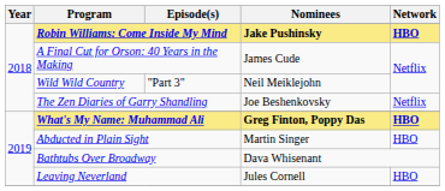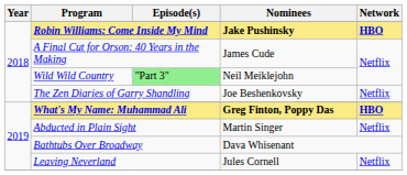 <table class="wikitable" style="width:95%">
 <tr bgcolor="#bebebe">
 <th width="5%">Year</th>
 <th width="30%">Program</th>
 <th width="25%">Episode(s)</th>
 <th width="40%">Nominees</th>
 <th width="10%">Network</th>
 </tr>
 <tr>
 <td rowspan=5 style="text-align:center"><a href='#'>2018</a><br></td>
 </tr>
 <tr style="background:#FAEB86">
 <td colspan="2"><strong><em><a href='#'>Robin Williams: Come Inside My Mind</a></em></strong></td>
 <td><strong>Jake Pushinsky</strong></td>
 <td><strong><a href='#'>HBO</a></strong></td>
 </tr>
 <tr>
 <td colspan="2"><em><a href='#'>A Final Cut for Orson: 40 Years in the Making</a></em></td>
 <td>James Cude</td>
 <td rowspan="2"><a href='#'>Netflix</a></td>
 </tr>
 <tr>
 <td><em><a href='#'>Wild Wild Country</a></em></td>
-<td>"Part 3"</td>
+<td style="background: lightgreen;">"Part 3"</td>
 <td>Neil Meiklejohn</td>
 </tr>
 <tr>
 <td colspan="2"><em><a href='#'>The Zen Diaries of Garry Shandling</a></em></td>
 <td>Joe Beshenkovsky</td>
 <td><a href='#'>Netflix</a></td>
 </tr>
 <tr>
 <td rowspan=5 style="text-align:center"><a href='#'>2019</a><br></td>
 </tr>
 <tr style="background:#FAEB86">
 <td colspan="2"><strong><em><a href='#'>What's My Name: Muhammad Ali</a></em></strong></td>
 <td><strong>Greg Finton, Poppy Das</strong></td>
 <td><strong><a href='#'>HBO</a></strong></td>
 </tr>
 <tr>
 <td colspan="2"><em><a href='#'>Abducted in Plain Sight</a></em></td>
 <td>Martin Singer</td>
-<td><a href='#'>HBO</a></td>
+<td><a href='#'>Netflix</a></td>
 </tr>
 <tr>
 <td colspan="2"><em><a href='#'>Bathtubs Over Broadway</a></em></td>
 <td colspan="2">Dava Whisenant</td>
 </tr>
 <tr>
 <td colspan="2"><em><a href='#'>Leaving Neverland</a></em></td>
 <td>Jules Cornell</td>
-<td><a href='#'>HBO</a></td>
+<td><a href='#'>Netflix</a></td>
 </tr>
 <tr>
 </tr>
 </table>
